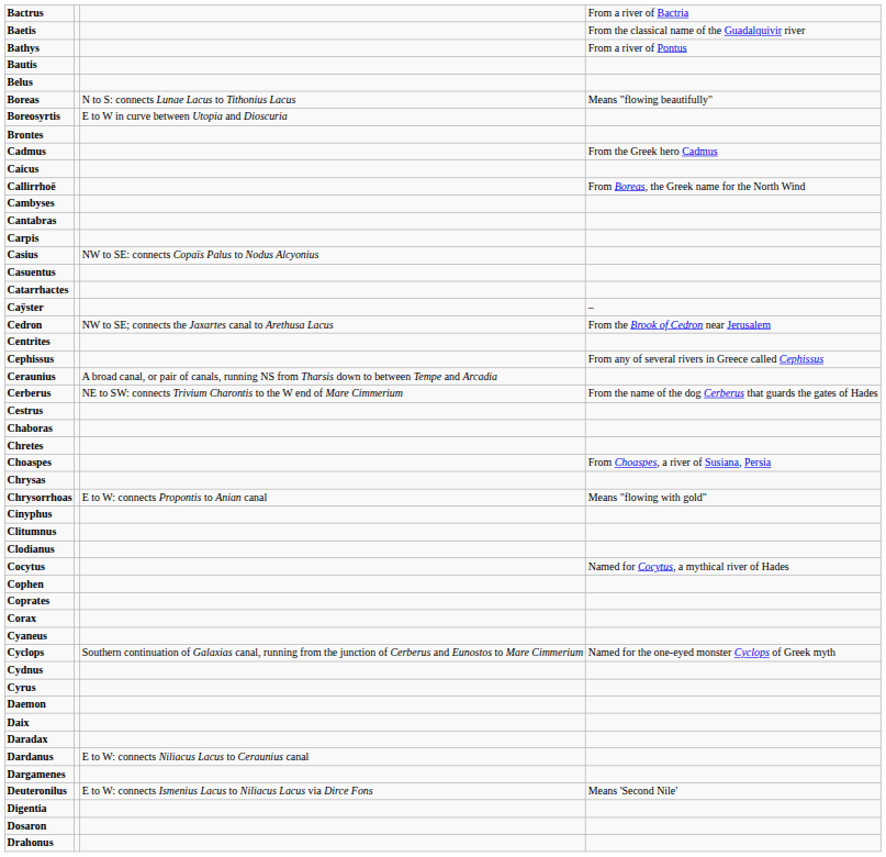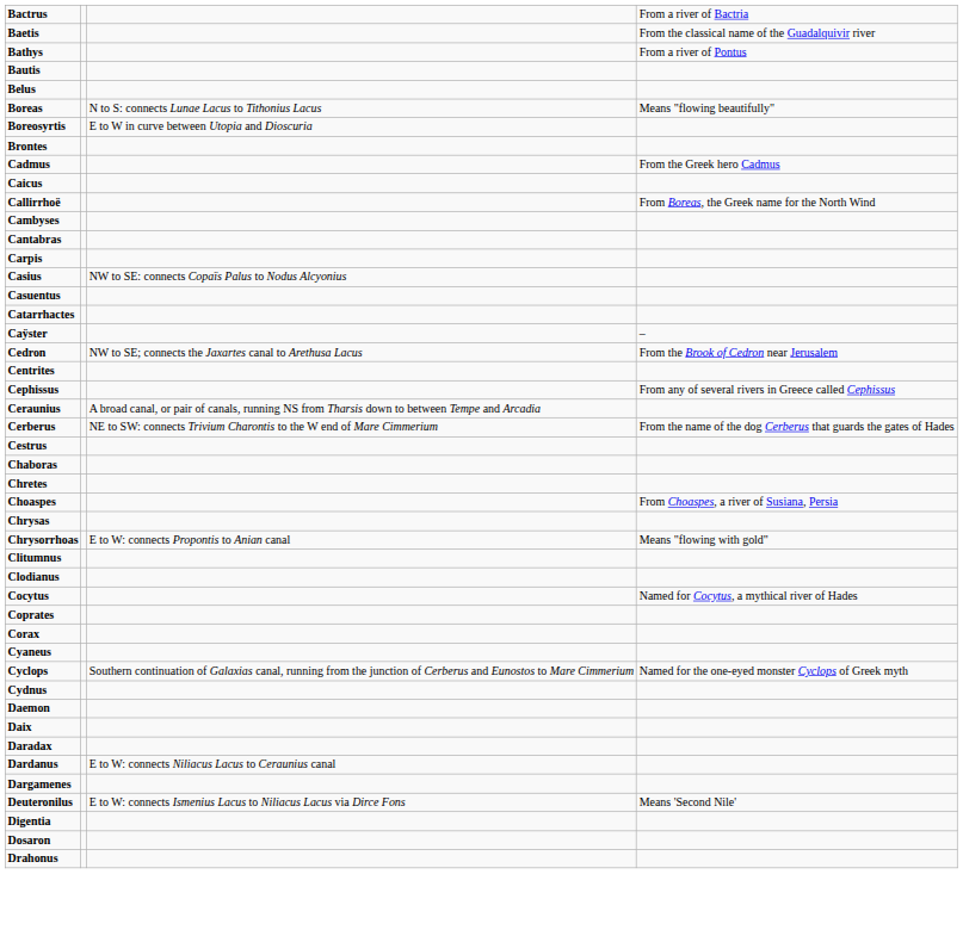 <table class="wikitable">
 <tr>
 <td><strong>Bactrus</strong></td>
 <td></td>
 <td></td>
 <td>From a river of <a href='#'>Bactria</a></td>
 </tr>
 <tr>
 <td><strong>Baetis</strong></td>
 <td></td>
 <td></td>
 <td>From the classical name of the <a href='#'>Guadalquivir</a> river</td>
 </tr>
 <tr>
 <td><strong>Bathys</strong></td>
 <td></td>
 <td></td>
 <td>From a river of <a href='#'>Pontus</a></td>
 </tr>
 <tr>
 <td><strong>Bautis</strong></td>
 <td></td>
 <td></td>
 <td></td>
 </tr>
 <tr>
 <td><strong>Belus</strong></td>
 <td></td>
 <td></td>
 <td></td>
 </tr>
 <tr>
 <td><strong>Boreas</strong></td>
 <td></td>
 <td>N to S: connects <em>Lunae Lacus</em> to <em>Tithonius Lacus</em></td>
 <td>Means "flowing beautifully"</td>
 </tr>
 <tr>
 <td><strong>Boreosyrtis</strong></td>
 <td></td>
 <td>E to W in curve between <em>Utopia</em> and <em>Dioscuria</em></td>
 <td></td>
 </tr>
 <tr>
 <td><strong>Brontes</strong></td>
 <td></td>
 <td></td>
 <td></td>
 </tr>
 <tr>
 <td><strong>Cadmus</strong></td>
 <td></td>
 <td></td>
 <td>From the Greek hero <a href='#'>Cadmus</a></td>
 </tr>
 <tr>
 <td><strong>Caicus</strong></td>
 <td></td>
 <td></td>
 <td></td>
 </tr>
 <tr>
 <td><strong>Callirrhoë</strong></td>
 <td></td>
 <td></td>
 <td>From <em><a href='#'>Boreas</a></em>, the Greek name for the North Wind</td>
 </tr>
 <tr>
 <td><strong>Cambyses</strong></td>
 <td></td>
 <td></td>
 <td></td>
 </tr>
 <tr>
 <td><strong>Cantabras</strong></td>
 <td></td>
 <td></td>
 <td></td>
 </tr>
 <tr>
 <td><strong>Carpis</strong></td>
 <td></td>
 <td></td>
 <td></td>
 </tr>
 <tr>
 <td><strong>Casius</strong></td>
 <td></td>
 <td>NW to SE: connects <em>Copaïs Palus</em> to <em>Nodus Alcyonius</em></td>
 <td></td>
 </tr>
 <tr>
 <td><strong>Casuentus</strong></td>
 <td></td>
 <td></td>
 <td></td>
 </tr>
 <tr>
 <td><strong>Catarrhactes</strong></td>
 <td></td>
 <td></td>
 <td></td>
 </tr>
 <tr>
 <td><strong>Caÿster</strong></td>
 <td></td>
 <td></td>
 <td>–</td>
 </tr>
 <tr>
 <td><strong>Cedron</strong></td>
 <td></td>
 <td>NW to SE; connects the <em>Jaxartes</em> canal to <em>Arethusa Lacus</em></td>
 <td>From the <em><a href='#'>Brook of Cedron</a></em> near <a href='#'>Jerusalem</a></td>
 </tr>
 <tr>
 <td><strong>Centrites</strong></td>
 <td></td>
 <td></td>
 <td></td>
 </tr>
 <tr>
 <td><strong>Cephissus</strong></td>
 <td></td>
 <td></td>
 <td>From any of several rivers in Greece called <em><a href='#'>Cephissus</a></em></td>
 </tr>
 <tr>
 <td><strong>Ceraunius</strong></td>
 <td></td>
 <td>A broad canal, or pair of canals, running NS from <em>Tharsis</em> down to between <em>Tempe</em> and <em>Arcadia</em></td>
 <td></td>
 </tr>
 <tr>
 <td><strong>Cerberus</strong></td>
 <td></td>
 <td>NE to SW: connects <em>Trivium Charontis</em> to the W end of <em>Mare Cimmerium</em></td>
 <td>From the name of the dog <em><a href='#'>Cerberus</a></em> that guards the gates of Hades</td>
 </tr>
 <tr>
 <td><strong>Cestrus</strong></td>
 <td></td>
 <td></td>
 <td></td>
 </tr>
 <tr>
 <td><strong>Chaboras</strong></td>
 <td></td>
 <td></td>
 <td></td>
 </tr>
 <tr>
 <td><strong>Chretes</strong></td>
 <td></td>
 <td></td>
 <td></td>
 </tr>
 <tr>
 <td><strong>Choaspes</strong></td>
 <td></td>
 <td></td>
 <td>From <em><a href='#'>Choaspes</a></em>, a river of <a href='#'>Susiana</a>, <a href='#'>Persia</a></td>
 </tr>
 <tr>
 <td><strong>Chrysas</strong></td>
 <td></td>
 <td></td>
 <td></td>
 </tr>
 <tr>
 <td><strong>Chrysorrhoas</strong></td>
 <td></td>
 <td>E to W: connects <em>Propontis</em> to <em>Anian</em> canal</td>
 <td>Means "flowing with gold"</td>
 </tr>
 <tr>
-<td><strong>Cinyphus</strong></td>
-<td></td>
-<td></td>
-<td></td>
-</tr>
-<tr>
 <td><strong>Clitumnus</strong></td>
 <td></td>
 <td></td>
 <td></td>
 </tr>
 <tr>
 <td><strong>Clodianus</strong></td>
 <td></td>
 <td></td>
 <td></td>
 </tr>
 <tr>
 <td><strong>Cocytus</strong></td>
 <td></td>
 <td></td>
 <td>Named for <em><a href='#'>Cocytus</a></em>, a mythical river of Hades</td>
-</tr>
-<tr>
-<td><strong>Cophen</strong></td>
-<td></td>
-<td></td>
-<td></td>
 </tr>
 <tr>
 <td><strong>Coprates</strong></td>
 <td></td>
 <td></td>
 <td></td>
 </tr>
 <tr>
 <td><strong>Corax</strong></td>
 <td></td>
 <td></td>
 <td></td>
 </tr>
 <tr>
 <td><strong>Cyaneus</strong></td>
 <td></td>
 <td></td>
 <td></td>
 </tr>
 <tr>
 <td><strong>Cyclops</strong></td>
 <td></td>
 <td>Southern continuation of <em>Galaxias</em> canal, running from the junction of <em>Cerberus</em> and <em>Eunostos</em> to <em>Mare Cimmerium</em></td>
 <td>Named for the one-eyed monster <em><a href='#'>Cyclops</a></em> of Greek myth</td>
 </tr>
 <tr>
 <td><strong>Cydnus</strong></td>
-<td></td>
-<td></td>
-<td></td>
-</tr>
-<tr>
-<td><strong>Cyrus</strong></td>
 <td></td>
 <td></td>
 <td></td>
 </tr>
 <tr>
 <td><strong>Daemon</strong></td>
 <td></td>
 <td></td>
 <td></td>
 </tr>
 <tr>
 <td><strong>Daix</strong></td>
 <td></td>
 <td></td>
 <td></td>
 </tr>
 <tr>
 <td><strong>Daradax</strong></td>
 <td></td>
 <td></td>
 <td></td>
 </tr>
 <tr>
 <td><strong>Dardanus</strong></td>
 <td></td>
 <td>E to W: connects <em>Niliacus Lacus</em> to <em>Ceraunius</em> canal</td>
 <td></td>
 </tr>
 <tr>
 <td><strong>Dargamenes</strong></td>
 <td></td>
 <td></td>
 <td></td>
 </tr>
 <tr>
 <td><strong>Deuteronilus</strong></td>
 <td></td>
 <td>E to W: connects <em>Ismenius Lacus</em> to <em>Niliacus Lacus</em> via <em>Dirce Fons</em></td>
 <td>Means 'Second Nile'</td>
 </tr>
 <tr>
 <td><strong>Digentia</strong></td>
 <td></td>
 <td></td>
 <td></td>
 </tr>
 <tr>
 <td><strong>Dosaron</strong></td>
 <td></td>
 <td></td>
 <td></td>
 </tr>
 <tr>
 <td><strong>Drahonus</strong></td>
 <td></td>
 <td></td>
 <td></td>
 </tr>
 </table>
